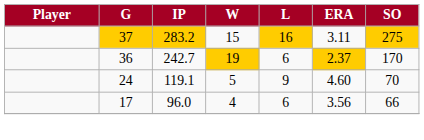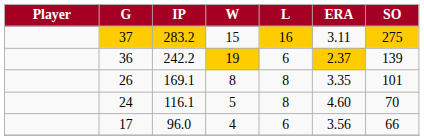 <table class="wikitable sortable">
 <tr>
 <th style="background:#A50024;color:white;" width="16%">Player</th>
 <th style="background:#A50024;color:white;" width="9%">G</th>
 <th style="background:#A50024;color:white;" width="9%">IP</th>
 <th style="background:#A50024;color:white;" width="9%">W</th>
 <th style="background:#A50024;color:white;" width="9%">L</th>
 <th style="background:#A50024;color:white;" width="9%">ERA</th>
 <th style="background:#A50024;color:white;" width="9%">SO</th>
 </tr>
 <tr align="center">
 <td></td>
 <td style="background:#fc0;">37</td>
 <td style="background:#fc0;">283.2</td>
 <td>15</td>
 <td style="background:#fc0;">16</td>
 <td>3.11</td>
 <td style="background:#fc0;">275</td>
 </tr>
 <tr align="center">
 <td></td>
 <td>36</td>
-<td>242.7</td>
+<td>242.2</td>
 <td style="background:#fc0;">19</td>
 <td>6</td>
 <td style="background:#fc0;">2.37</td>
-<td>170</td>
+<td>139</td>
+</tr>
+<tr align="center">
+<td></td>
+<td>26</td>
+<td>169.1</td>
+<td>8</td>
+<td>8</td>
+<td>3.35</td>
+<td>101</td>
 </tr>
 <tr align="center">
 <td></td>
 <td>24</td>
-<td>119.1</td>
+<td>116.1</td>
 <td>5</td>
-<td>9</td>
+<td>8</td>
 <td>4.60</td>
 <td>70</td>
 </tr>
 <tr align="center">
 <td></td>
 <td>17</td>
 <td>96.0</td>
 <td>4</td>
 <td>6</td>
 <td>3.56</td>
 <td>66</td>
 </tr>
 <tr align="center">
 </tr>
 </table>
